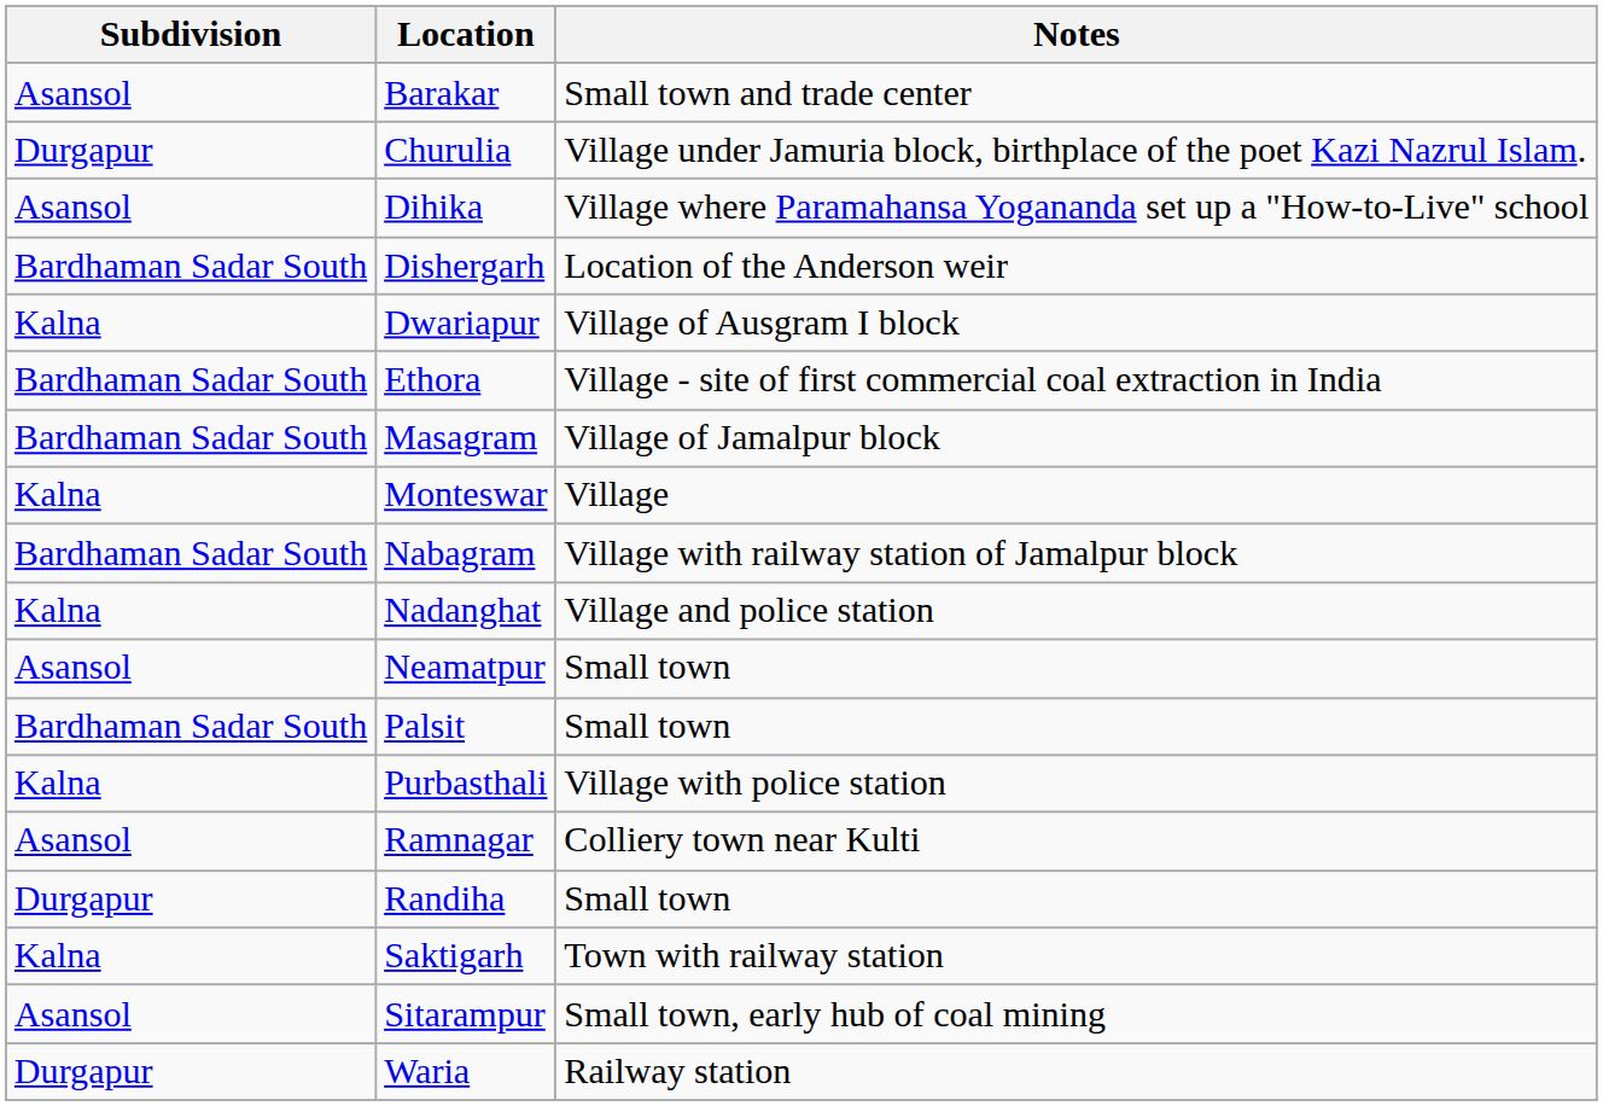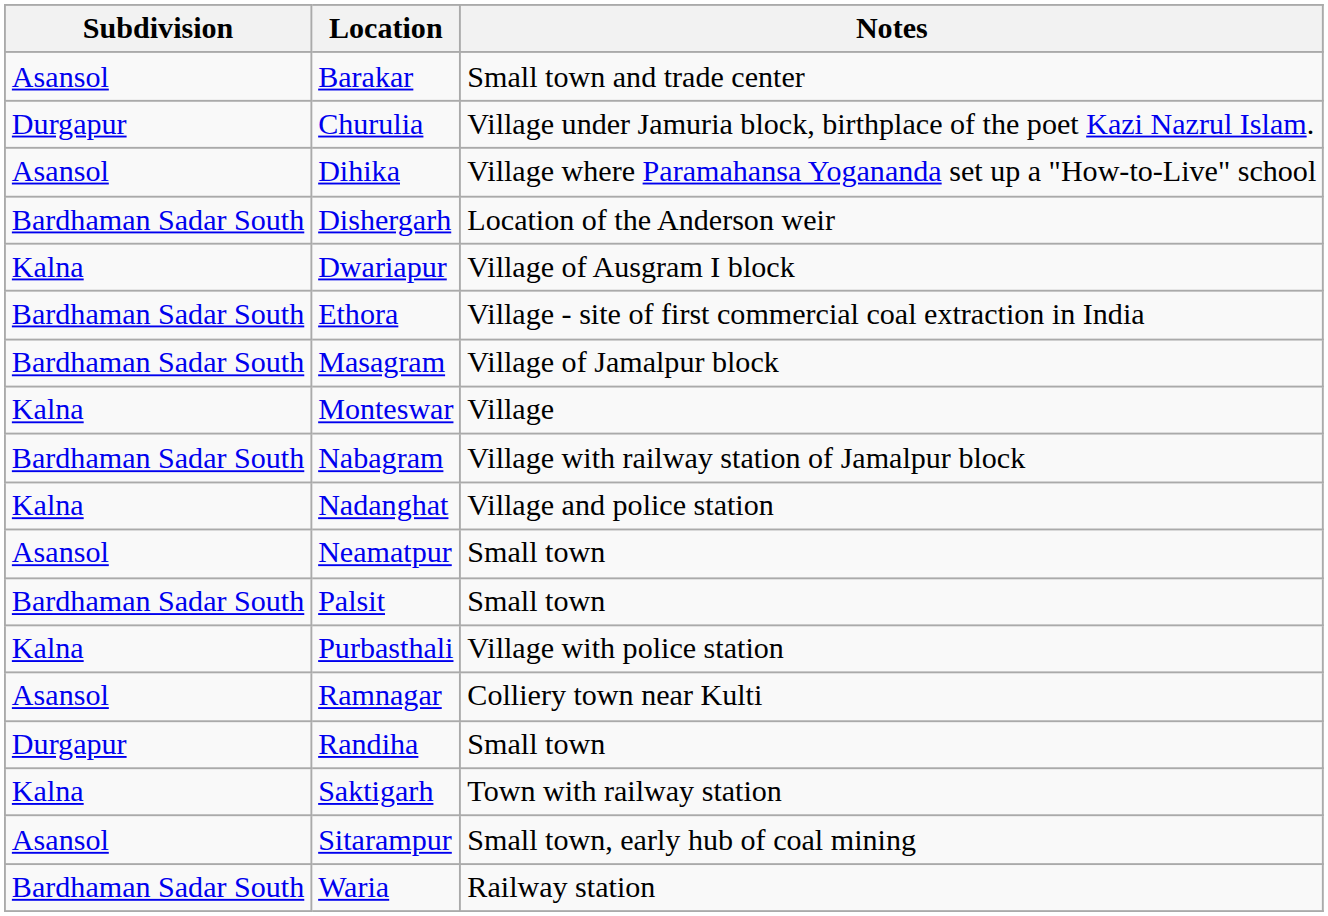 <table class="wikitable sortable">
 <tr>
 <th>Subdivision</th>
 <th>Location</th>
 <th>Notes</th>
 </tr>
 <tr>
 <td><a href='#'>Asansol</a></td>
 <td><a href='#'>Barakar</a></td>
 <td>Small town and trade center</td>
 </tr>
 <tr>
 <td><a href='#'>Durgapur</a></td>
 <td><a href='#'>Churulia</a></td>
 <td>Village under Jamuria block, birthplace of the poet <a href='#'>Kazi Nazrul Islam</a>.</td>
 </tr>
 <tr>
 <td><a href='#'>Asansol</a></td>
 <td><a href='#'>Dihika</a></td>
 <td>Village where <a href='#'>Paramahansa Yogananda</a> set up a "How-to-Live" school</td>
 </tr>
 <tr>
 <td><a href='#'>Bardhaman Sadar South</a></td>
 <td><a href='#'>Dishergarh</a></td>
 <td>Location of the Anderson weir</td>
 </tr>
 <tr>
 <td><a href='#'>Kalna</a></td>
 <td><a href='#'>Dwariapur</a></td>
 <td>Village of Ausgram I block</td>
 </tr>
 <tr>
 <td><a href='#'>Bardhaman Sadar South</a></td>
 <td><a href='#'>Ethora</a></td>
 <td>Village - site of first commercial coal extraction in India</td>
 </tr>
 <tr>
 <td><a href='#'>Bardhaman Sadar South</a></td>
 <td><a href='#'>Masagram</a></td>
 <td>Village of Jamalpur block</td>
 </tr>
 <tr>
 <td><a href='#'>Kalna</a></td>
 <td><a href='#'>Monteswar</a></td>
 <td>Village</td>
 </tr>
 <tr>
 <td><a href='#'>Bardhaman Sadar South</a></td>
 <td><a href='#'>Nabagram</a></td>
 <td>Village with railway station of Jamalpur block</td>
 </tr>
 <tr>
 <td><a href='#'>Kalna</a></td>
 <td><a href='#'>Nadanghat</a></td>
 <td>Village and police station</td>
 </tr>
 <tr>
 <td><a href='#'>Asansol</a></td>
 <td><a href='#'>Neamatpur</a></td>
 <td>Small town</td>
 </tr>
 <tr>
 <td><a href='#'>Bardhaman Sadar South</a></td>
 <td><a href='#'>Palsit</a></td>
 <td>Small town</td>
 </tr>
 <tr>
 <td><a href='#'>Kalna</a></td>
 <td><a href='#'>Purbasthali</a></td>
 <td>Village with police station</td>
 </tr>
 <tr>
 <td><a href='#'>Asansol</a></td>
 <td><a href='#'>Ramnagar</a></td>
 <td>Colliery town near Kulti</td>
 </tr>
 <tr>
 <td><a href='#'>Durgapur</a></td>
 <td><a href='#'>Randiha</a></td>
 <td>Small town</td>
 </tr>
 <tr>
 <td><a href='#'>Kalna</a></td>
 <td><a href='#'>Saktigarh</a></td>
 <td>Town with railway station</td>
 </tr>
 <tr>
 <td><a href='#'>Asansol</a></td>
 <td><a href='#'>Sitarampur</a></td>
 <td>Small town, early hub of coal mining</td>
 </tr>
 <tr>
-<td><a href='#'>Durgapur</a></td>
+<td><a href='#'>Bardhaman Sadar South</a></td>
 <td><a href='#'>Waria</a></td>
 <td>Railway station</td>
 </tr>
 </table>
